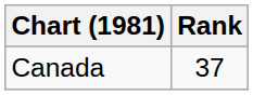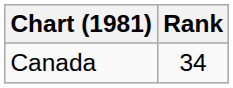 <table class="wikitable sortable">
 <tr>
 <th>Chart (1981)</th>
 <th>Rank</th>
 </tr>
 <tr>
 <td>Canada</td>
-<td style="text-align:center;">37</td>
+<td style="text-align:center;">34</td>
 </tr>
 </table>
